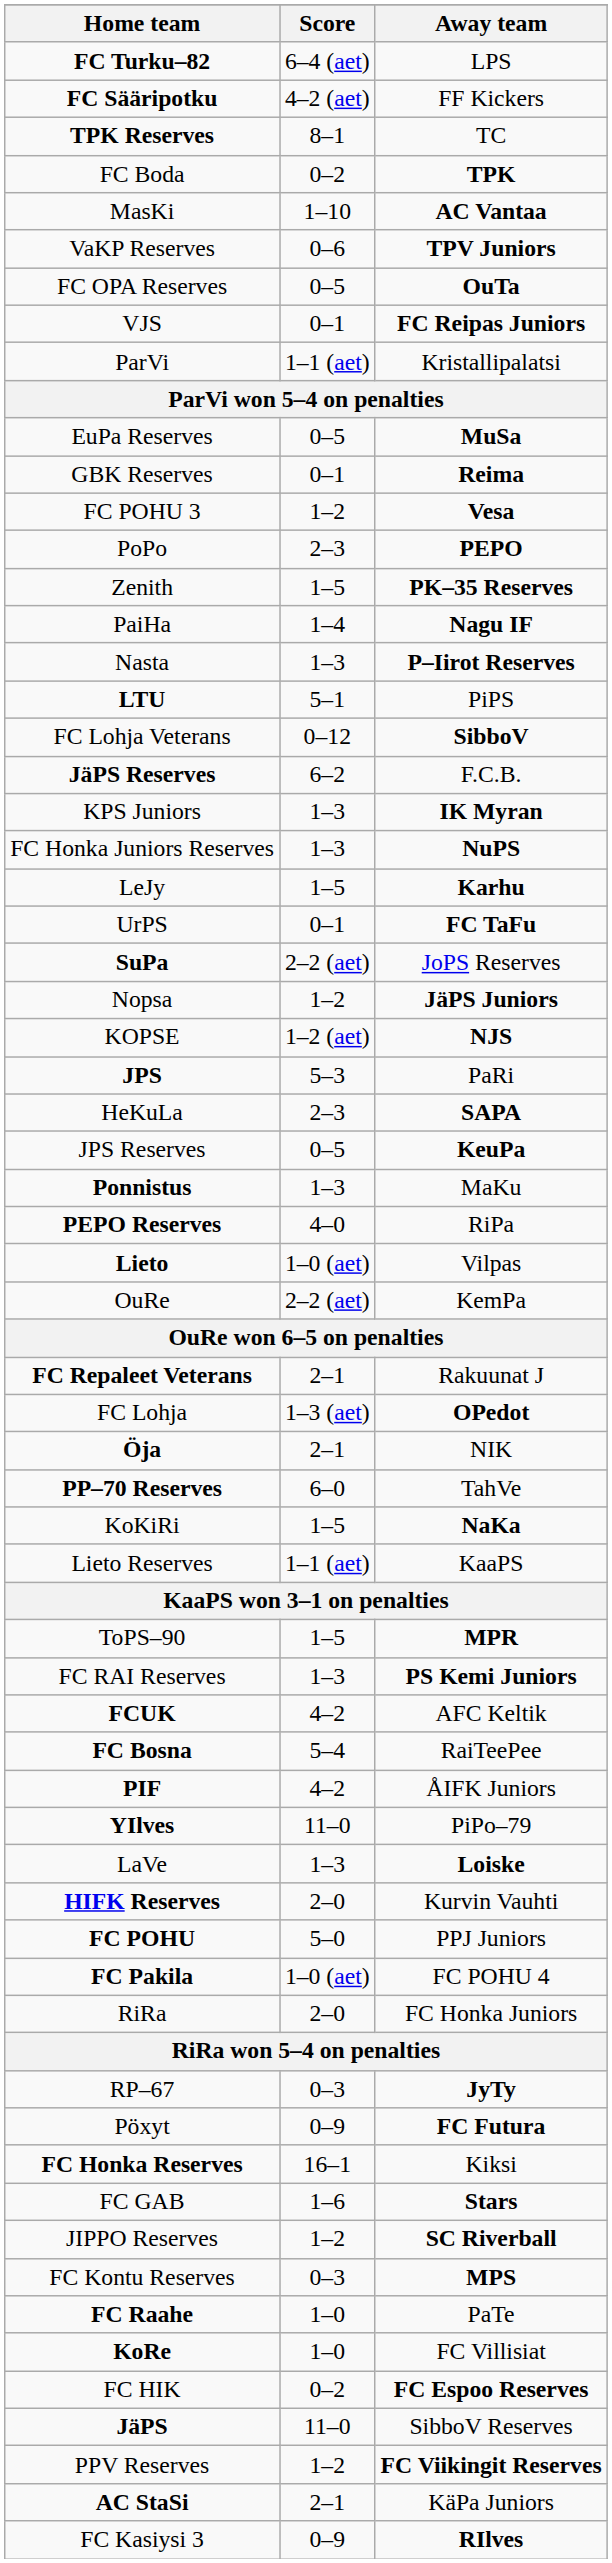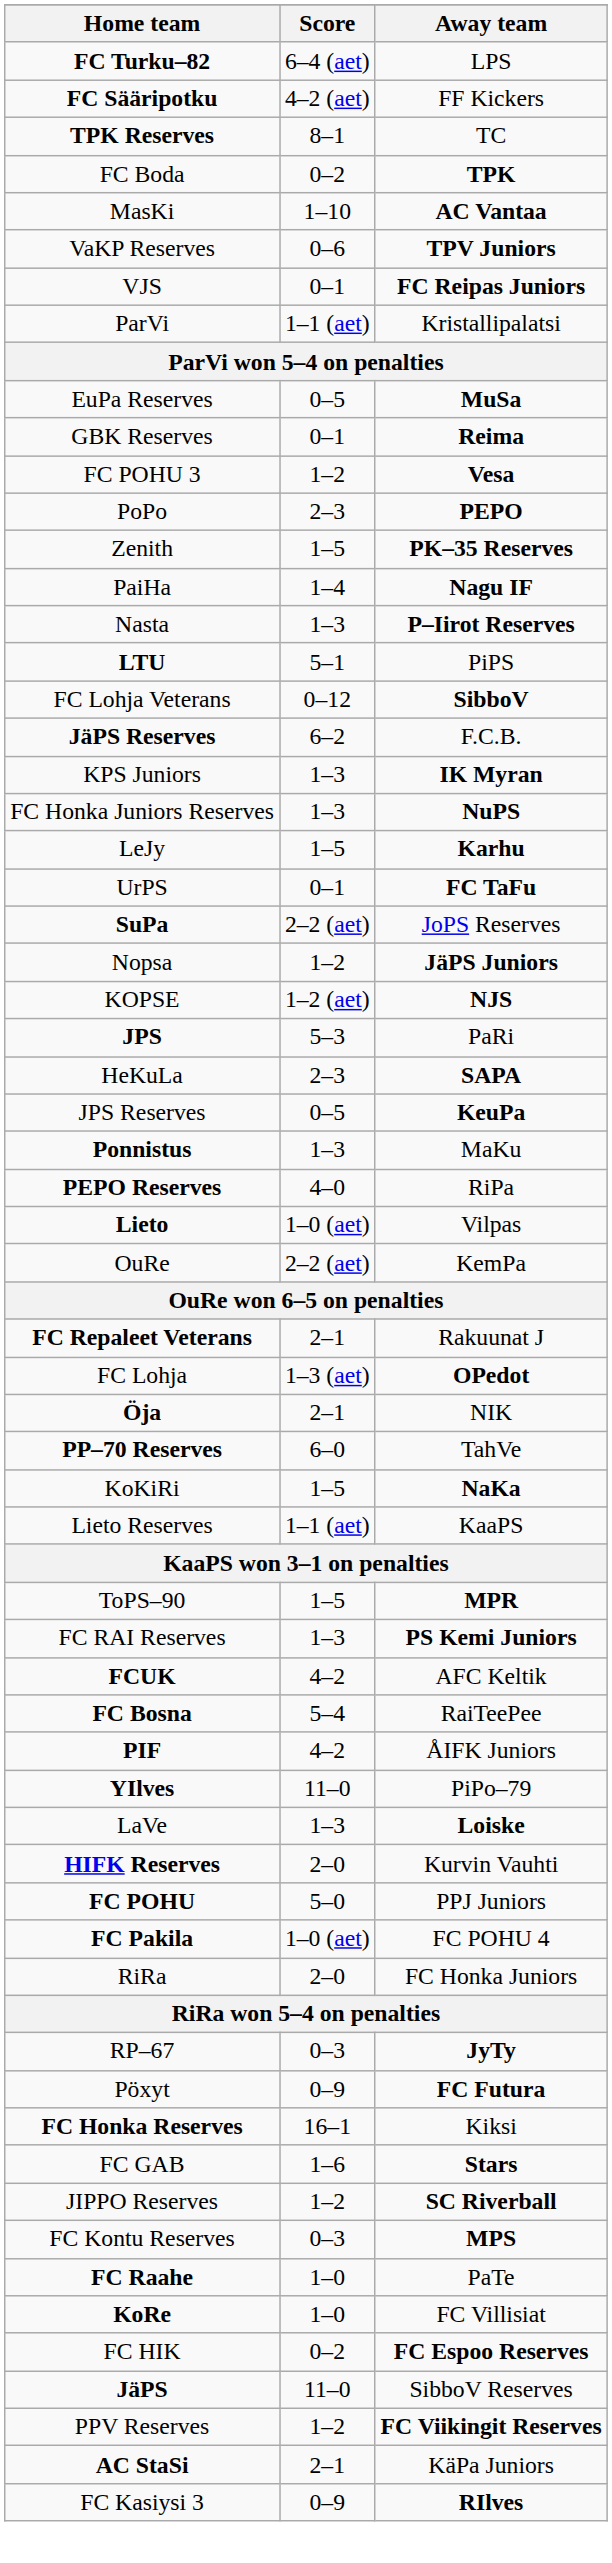 <table class="wikitable" style="text-align: center">
 <tr>
 </tr>
 <tr>
 <th>Home team</th>
 <th>Score</th>
 <th>Away team</th>
 </tr>
 <tr>
 <td><strong>FC Turku–82</strong></td>
 <td>6–4 (<a href='#'>aet</a>)</td>
 <td>LPS</td>
 </tr>
 <tr>
 <td><strong>FC Sääripotku</strong></td>
 <td>4–2 (<a href='#'>aet</a>)</td>
 <td>FF Kickers</td>
 </tr>
 <tr>
 <td><strong>TPK Reserves</strong></td>
 <td>8–1</td>
 <td>TC</td>
 </tr>
 <tr>
 <td>FC Boda</td>
 <td>0–2</td>
 <td><strong>TPK</strong></td>
 </tr>
 <tr>
 <td>MasKi</td>
 <td>1–10</td>
 <td><strong>AC Vantaa</strong></td>
 </tr>
 <tr>
 <td>VaKP Reserves</td>
 <td>0–6</td>
 <td><strong>TPV Juniors</strong></td>
-</tr>
-<tr>
-<td>FC OPA Reserves</td>
-<td>0–5</td>
-<td><strong>OuTa</strong></td>
 </tr>
 <tr>
 <td>VJS</td>
 <td>0–1</td>
 <td><strong>FC Reipas Juniors</strong></td>
 </tr>
 <tr>
 <td>ParVi</td>
 <td>1–1 (<a href='#'>aet</a>)</td>
 <td>Kristallipalatsi</td>
 </tr>
 <tr>
 <th colspan=3>ParVi won 5–4 on penalties</th>
 </tr>
 <tr>
 <td>EuPa Reserves</td>
 <td>0–5</td>
 <td><strong>MuSa</strong></td>
 </tr>
 <tr>
 <td>GBK Reserves</td>
 <td>0–1</td>
 <td><strong>Reima</strong></td>
 </tr>
 <tr>
 <td>FC POHU 3</td>
 <td>1–2</td>
 <td><strong>Vesa</strong></td>
 </tr>
 <tr>
 <td>PoPo</td>
 <td>2–3</td>
 <td><strong>PEPO</strong></td>
 </tr>
 <tr>
 <td>Zenith</td>
 <td>1–5</td>
 <td><strong>PK–35 Reserves</strong></td>
 </tr>
 <tr>
 <td>PaiHa</td>
 <td>1–4</td>
 <td><strong>Nagu IF</strong></td>
 </tr>
 <tr>
 <td>Nasta</td>
 <td>1–3</td>
 <td><strong>P–Iirot Reserves</strong></td>
 </tr>
 <tr>
 <td><strong>LTU</strong></td>
 <td>5–1</td>
 <td>PiPS</td>
 </tr>
 <tr>
 <td>FC Lohja Veterans</td>
 <td>0–12</td>
 <td><strong>SibboV</strong></td>
 </tr>
 <tr>
 <td><strong>JäPS Reserves</strong></td>
 <td>6–2</td>
 <td>F.C.B.</td>
 </tr>
 <tr>
 <td>KPS Juniors</td>
 <td>1–3</td>
 <td><strong>IK Myran</strong></td>
 </tr>
 <tr>
 <td>FC Honka Juniors Reserves</td>
 <td>1–3</td>
 <td><strong>NuPS</strong></td>
 </tr>
 <tr>
 <td>LeJy</td>
 <td>1–5</td>
 <td><strong>Karhu</strong></td>
 </tr>
 <tr>
 <td>UrPS</td>
 <td>0–1</td>
 <td><strong>FC TaFu</strong></td>
 </tr>
 <tr>
 <td><strong>SuPa</strong></td>
 <td>2–2 (<a href='#'>aet</a>)</td>
 <td><a href='#'>JoPS</a> Reserves</td>
 </tr>
 <tr>
 <td>Nopsa</td>
 <td>1–2</td>
 <td><strong>JäPS Juniors</strong></td>
 </tr>
 <tr>
 <td>KOPSE</td>
 <td>1–2 (<a href='#'>aet</a>)</td>
 <td><strong>NJS</strong></td>
 </tr>
 <tr>
 <td><strong>JPS</strong></td>
 <td>5–3</td>
 <td>PaRi</td>
 </tr>
 <tr>
 <td>HeKuLa</td>
 <td>2–3</td>
 <td><strong>SAPA</strong></td>
 </tr>
 <tr>
 <td>JPS Reserves</td>
 <td>0–5</td>
 <td><strong>KeuPa</strong></td>
 </tr>
 <tr>
 <td><strong>Ponnistus</strong></td>
 <td>1–3</td>
 <td>MaKu</td>
 </tr>
 <tr>
 <td><strong>PEPO Reserves</strong></td>
 <td>4–0</td>
 <td>RiPa</td>
 </tr>
 <tr>
 <td><strong>Lieto</strong></td>
 <td>1–0 (<a href='#'>aet</a>)</td>
 <td>Vilpas</td>
 </tr>
 <tr>
 <td>OuRe</td>
 <td>2–2 (<a href='#'>aet</a>)</td>
 <td>KemPa</td>
 </tr>
 <tr>
 <th colspan=3>OuRe won 6–5 on penalties</th>
 </tr>
 <tr>
 <td><strong>FC Repaleet Veterans</strong></td>
 <td>2–1</td>
 <td>Rakuunat J</td>
 </tr>
 <tr>
 <td>FC Lohja</td>
 <td>1–3 (<a href='#'>aet</a>)</td>
 <td><strong>OPedot</strong></td>
 </tr>
 <tr>
 <td><strong>Öja</strong></td>
 <td>2–1</td>
 <td>NIK</td>
 </tr>
 <tr>
 <td><strong>PP–70 Reserves</strong></td>
 <td>6–0</td>
 <td>TahVe</td>
 </tr>
 <tr>
 <td>KoKiRi</td>
 <td>1–5</td>
 <td><strong>NaKa</strong></td>
 </tr>
 <tr>
 <td>Lieto Reserves</td>
 <td>1–1 (<a href='#'>aet</a>)</td>
 <td>KaaPS</td>
 </tr>
 <tr>
 <th colspan=3>KaaPS won 3–1 on penalties</th>
 </tr>
 <tr>
 <td>ToPS–90</td>
 <td>1–5</td>
 <td><strong>MPR</strong></td>
 </tr>
 <tr>
 <td>FC RAI Reserves</td>
 <td>1–3</td>
 <td><strong>PS Kemi Juniors</strong></td>
 </tr>
 <tr>
 <td><strong>FCUK</strong></td>
 <td>4–2</td>
 <td>AFC Keltik</td>
 </tr>
 <tr>
 <td><strong>FC Bosna</strong></td>
 <td>5–4</td>
 <td>RaiTeePee</td>
 </tr>
 <tr>
 <td><strong>PIF</strong></td>
 <td>4–2</td>
 <td>ÅIFK Juniors</td>
 </tr>
 <tr>
 <td><strong>YIlves</strong></td>
 <td>11–0</td>
 <td>PiPo–79</td>
 </tr>
 <tr>
 <td>LaVe</td>
 <td>1–3</td>
 <td><strong>Loiske</strong></td>
 </tr>
 <tr>
 <td><strong><a href='#'>HIFK</a> Reserves</strong></td>
 <td>2–0</td>
 <td>Kurvin Vauhti</td>
 </tr>
 <tr>
 <td><strong>FC POHU</strong></td>
 <td>5–0</td>
 <td>PPJ Juniors</td>
 </tr>
 <tr>
 <td><strong>FC Pakila</strong></td>
 <td>1–0 (<a href='#'>aet</a>)</td>
 <td>FC POHU 4</td>
 </tr>
 <tr>
 <td>RiRa</td>
 <td>2–0</td>
 <td>FC Honka Juniors</td>
 </tr>
 <tr>
 <th colspan=3>RiRa won 5–4 on penalties</th>
 </tr>
 <tr>
 <td>RP–67</td>
 <td>0–3</td>
 <td><strong>JyTy</strong></td>
 </tr>
 <tr>
 <td>Pöxyt</td>
 <td>0–9</td>
 <td><strong>FC Futura</strong></td>
 </tr>
 <tr>
 <td><strong>FC Honka Reserves</strong></td>
 <td>16–1</td>
 <td>Kiksi</td>
 </tr>
 <tr>
 <td>FC GAB</td>
 <td>1–6</td>
 <td><strong>Stars</strong></td>
 </tr>
 <tr>
 <td>JIPPO Reserves</td>
 <td>1–2</td>
 <td><strong>SC Riverball</strong></td>
 </tr>
 <tr>
 <td>FC Kontu Reserves</td>
 <td>0–3</td>
 <td><strong>MPS</strong></td>
 </tr>
 <tr>
 <td><strong>FC Raahe</strong></td>
 <td>1–0</td>
 <td>PaTe</td>
 </tr>
 <tr>
 <td><strong>KoRe</strong></td>
 <td>1–0</td>
 <td>FC Villisiat</td>
 </tr>
 <tr>
 <td>FC HIK</td>
 <td>0–2</td>
 <td><strong>FC Espoo Reserves</strong></td>
 </tr>
 <tr>
 <td><strong>JäPS</strong></td>
 <td>11–0</td>
 <td>SibboV Reserves</td>
 </tr>
 <tr>
 <td>PPV Reserves</td>
 <td>1–2</td>
 <td><strong>FC Viikingit Reserves</strong></td>
 </tr>
 <tr>
 <td><strong>AC StaSi</strong></td>
 <td>2–1</td>
 <td>KäPa Juniors</td>
 </tr>
 <tr>
 <td>FC Kasiysi 3</td>
 <td>0–9</td>
 <td><strong>RIlves</strong></td>
 </tr>
 </table>
